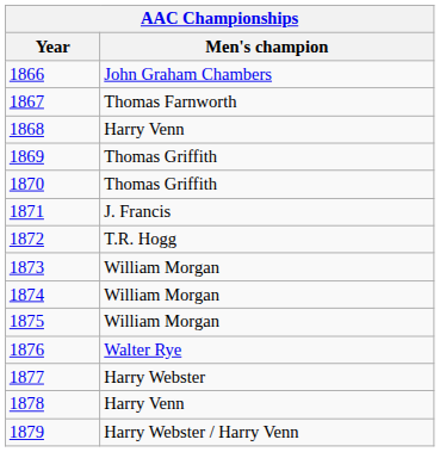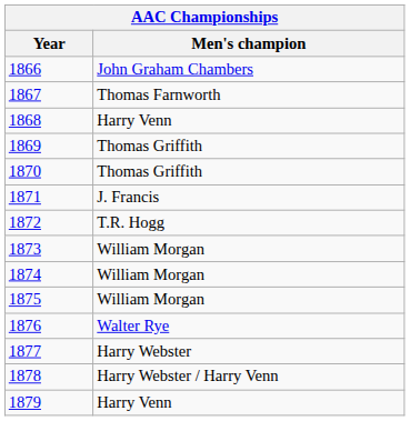 <table class="wikitable">
 <tr>
 <th colspan="2"><a href='#'>AAC Championships</a><br></th>
 </tr>
 <tr>
 <th width=80>Year</th>
 <th width=300>Men's champion</th>
 </tr>
 <tr>
 <td><a href='#'>1866</a></td>
 <td><a href='#'>John Graham Chambers</a></td>
 </tr>
 <tr>
 <td><a href='#'>1867</a></td>
 <td>Thomas Farnworth</td>
 </tr>
 <tr>
 <td><a href='#'>1868</a></td>
 <td>Harry Venn</td>
 </tr>
 <tr>
 <td><a href='#'>1869</a></td>
 <td>Thomas Griffith</td>
 </tr>
 <tr>
 <td><a href='#'>1870</a></td>
 <td>Thomas Griffith</td>
 </tr>
 <tr>
 <td><a href='#'>1871</a></td>
 <td>J. Francis</td>
 </tr>
 <tr>
 <td><a href='#'>1872</a></td>
 <td>T.R. Hogg</td>
 </tr>
 <tr>
 <td><a href='#'>1873</a></td>
 <td>William Morgan</td>
 </tr>
 <tr>
 <td><a href='#'>1874</a></td>
 <td>William Morgan</td>
 </tr>
 <tr>
 <td><a href='#'>1875</a></td>
 <td>William Morgan</td>
 </tr>
 <tr>
 <td><a href='#'>1876</a></td>
 <td><a href='#'>Walter Rye</a></td>
 </tr>
 <tr>
 <td><a href='#'>1877</a></td>
 <td>Harry Webster</td>
 </tr>
 <tr>
 <td><a href='#'>1878</a></td>
-<td>Harry Venn</td>
+<td>Harry Webster / Harry Venn</td>
 </tr>
 <tr>
 <td><a href='#'>1879</a></td>
-<td>Harry Webster / Harry Venn</td>
+<td>Harry Venn</td>
 </tr>
 </table>
